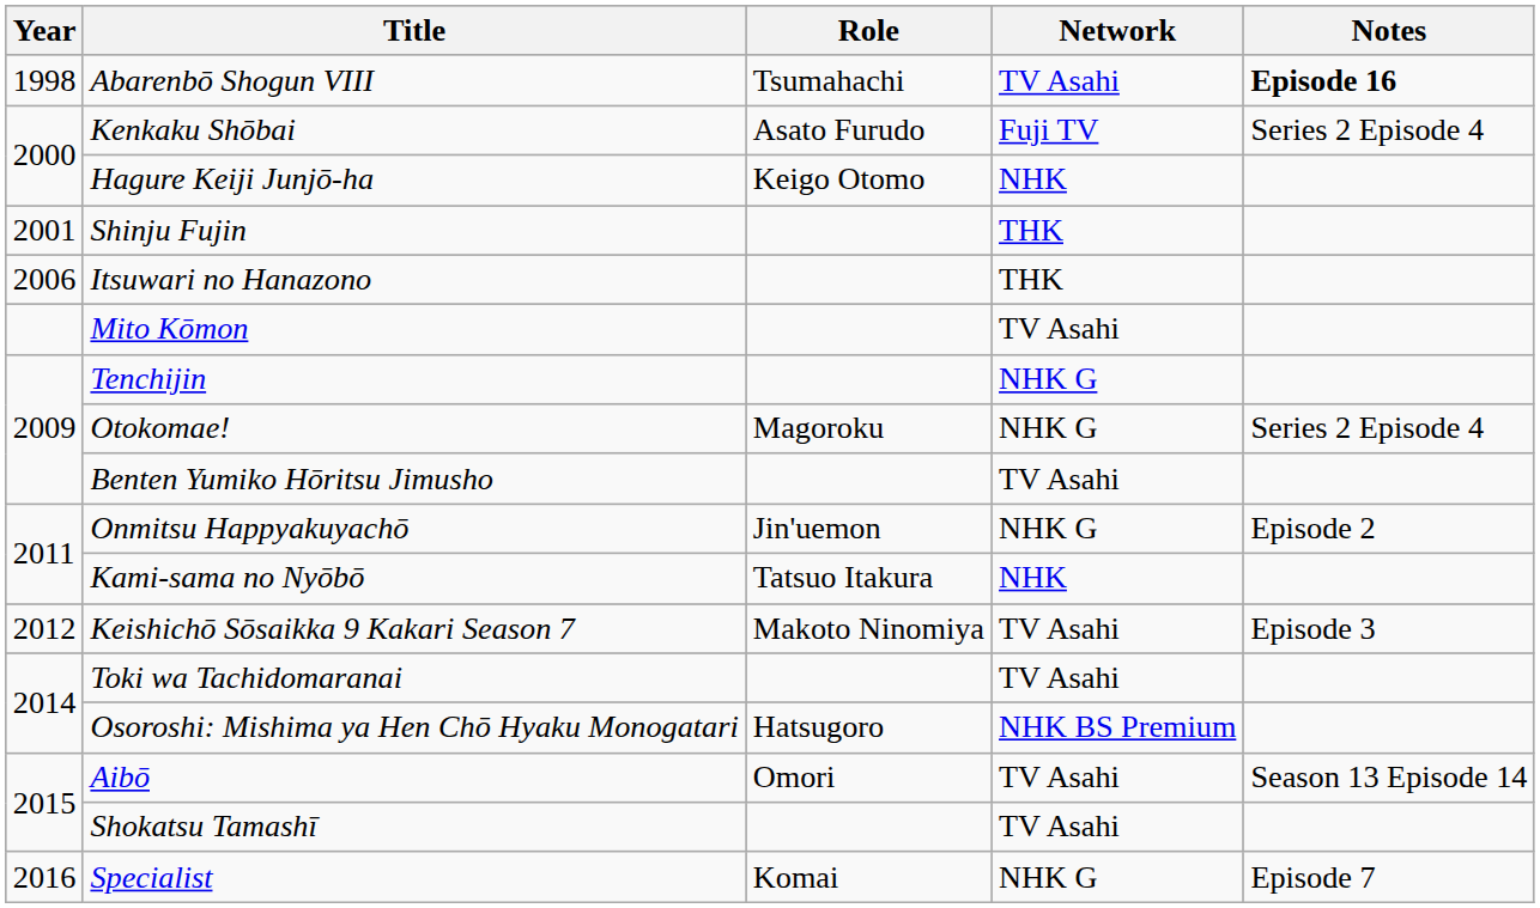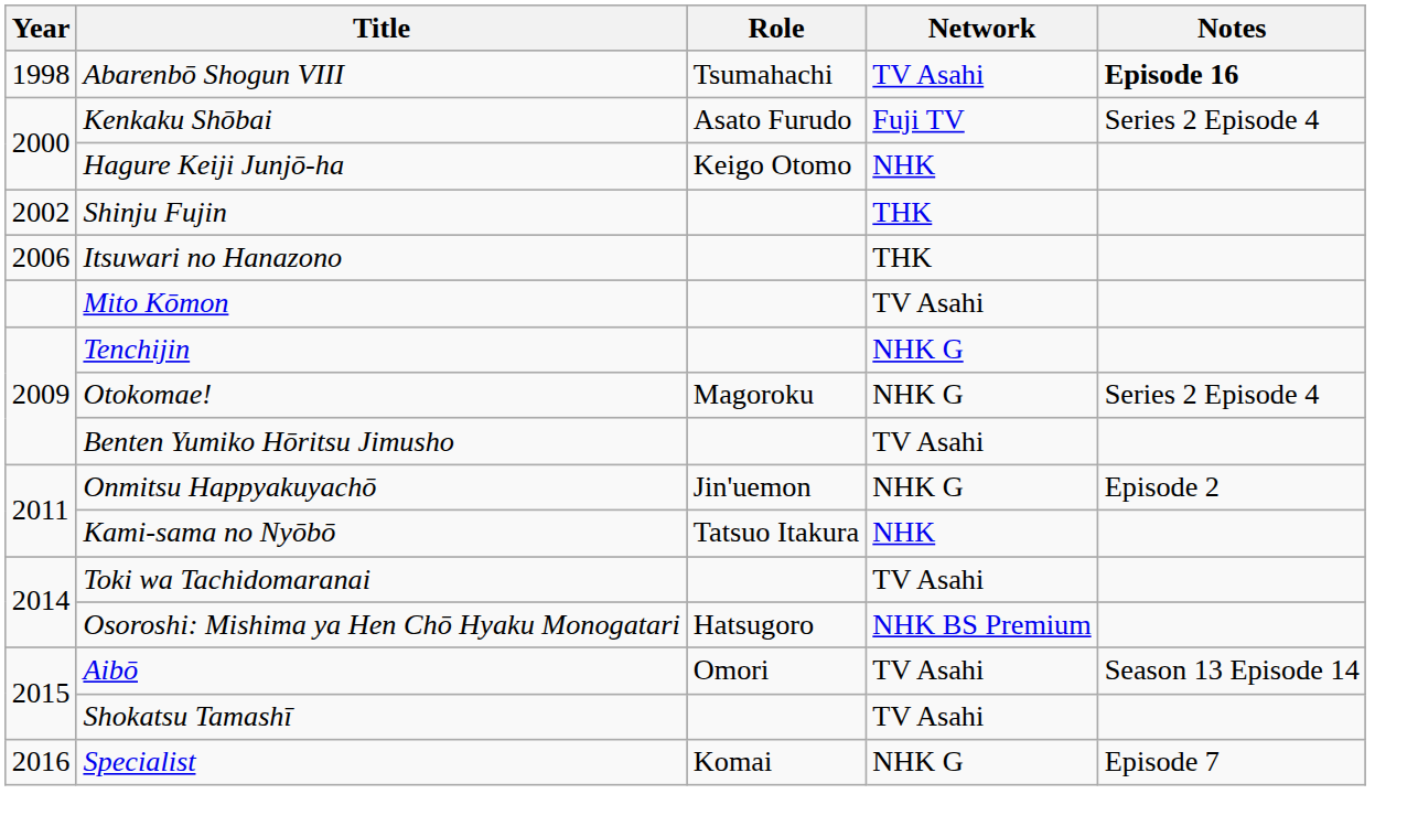 <table class="wikitable">
 <tr>
 <th>Year</th>
 <th>Title</th>
 <th>Role</th>
 <th>Network</th>
 <th>Notes</th>
 </tr>
 <tr>
 <td>1998</td>
 <td><em>Abarenbō Shogun VIII</em></td>
 <td>Tsumahachi</td>
 <td><a href='#'>TV Asahi</a></td>
 <td><strong>Episode 16</strong></td>
 </tr>
 <tr>
 <td rowspan="2">2000</td>
 <td><em>Kenkaku Shōbai</em></td>
 <td>Asato Furudo</td>
 <td><a href='#'>Fuji TV</a></td>
 <td>Series 2 Episode 4</td>
 </tr>
 <tr>
 <td><em>Hagure Keiji Junjō-ha</em></td>
 <td>Keigo Otomo</td>
 <td><a href='#'>NHK</a></td>
 <td></td>
 </tr>
 <tr>
-<td>2001</td>
+<td>2002</td>
 <td><em>Shinju Fujin</em></td>
 <td></td>
 <td><a href='#'>THK</a></td>
 <td></td>
 </tr>
 <tr>
 <td>2006</td>
 <td><em>Itsuwari no Hanazono</em></td>
 <td></td>
 <td>THK</td>
 <td></td>
 </tr>
 <tr>
 <td></td>
 <td><em><a href='#'>Mito Kōmon</a></em></td>
 <td></td>
 <td>TV Asahi</td>
 <td></td>
 </tr>
 <tr>
 <td rowspan="3">2009</td>
 <td><em><a href='#'>Tenchijin</a></em></td>
 <td></td>
 <td><a href='#'>NHK G</a></td>
 <td></td>
 </tr>
 <tr>
 <td><em>Otokomae!</em></td>
 <td>Magoroku</td>
 <td>NHK G</td>
 <td>Series 2 Episode 4</td>
 </tr>
 <tr>
 <td><em>Benten Yumiko Hōritsu Jimusho</em></td>
 <td></td>
 <td>TV Asahi</td>
 <td></td>
 </tr>
 <tr>
 <td rowspan="2">2011</td>
 <td><em>Onmitsu Happyakuyachō</em></td>
 <td>Jin'uemon</td>
 <td>NHK G</td>
 <td>Episode 2</td>
 </tr>
 <tr>
 <td><em>Kami-sama no Nyōbō</em></td>
 <td>Tatsuo Itakura</td>
 <td><a href='#'>NHK</a></td>
 <td></td>
 </tr>
 <tr>
-<td>2012</td>
-<td><em>Keishichō Sōsaikka 9 Kakari Season 7</em></td>
-<td>Makoto Ninomiya</td>
-<td>TV Asahi</td>
-<td>Episode 3</td>
-</tr>
-<tr>
 <td rowspan="2">2014</td>
 <td><em>Toki wa Tachidomaranai</em></td>
 <td></td>
 <td>TV Asahi</td>
 <td></td>
 </tr>
 <tr>
 <td><em>Osoroshi: Mishima ya Hen Chō Hyaku Monogatari</em></td>
 <td>Hatsugoro</td>
 <td><a href='#'>NHK BS Premium</a></td>
 <td></td>
 </tr>
 <tr>
 <td rowspan="2">2015</td>
 <td><em><a href='#'>Aibō</a></em></td>
 <td>Omori</td>
 <td>TV Asahi</td>
 <td>Season 13 Episode 14</td>
 </tr>
 <tr>
 <td><em>Shokatsu Tamashī</em></td>
 <td></td>
 <td>TV Asahi</td>
 <td></td>
 </tr>
 <tr>
 <td>2016</td>
 <td><em><a href='#'>Specialist</a></em></td>
 <td>Komai</td>
 <td>NHK G</td>
 <td>Episode 7</td>
 </tr>
 </table>
